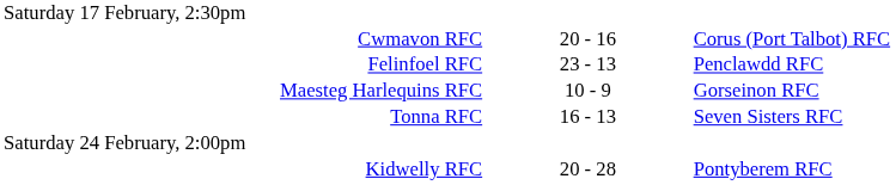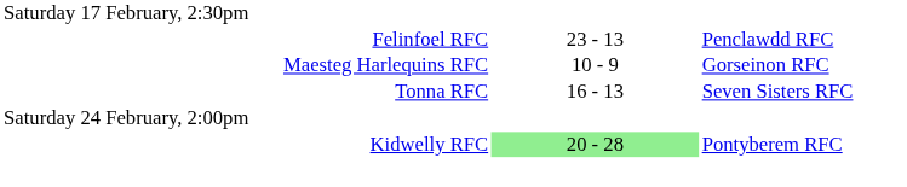 <table style="width:70%;" cellspacing="1">
 <tr>
 <th width=35%></th>
 <th width=15%></th>
 <th></th>
 </tr>
 <tr>
 <td>Saturday 17 February, 2:30pm</td>
-</tr>
-<tr>
-<td align=right><a href='#'>Cwmavon RFC</a></td>
-<td align=center>20 - 16</td>
-<td><a href='#'>Corus (Port Talbot) RFC</a></td>
 </tr>
 <tr>
 <td align=right><a href='#'>Felinfoel RFC</a></td>
 <td align=center>23 - 13</td>
 <td><a href='#'>Penclawdd RFC</a></td>
 </tr>
 <tr>
 <td align=right><a href='#'>Maesteg Harlequins RFC</a></td>
 <td align=center>10 - 9</td>
 <td><a href='#'>Gorseinon RFC</a></td>
 </tr>
 <tr>
 <td align=right><a href='#'>Tonna RFC</a></td>
 <td align=center>16 - 13</td>
 <td><a href='#'>Seven Sisters RFC</a></td>
 </tr>
 <tr>
 <td>Saturday 24 February, 2:00pm</td>
 </tr>
 <tr>
 <td align=right><a href='#'>Kidwelly RFC</a></td>
-<td align=center>20 - 28</td>
+<td align=center style="background: lightgreen;">20 - 28</td>
 <td><a href='#'>Pontyberem RFC</a></td>
 </tr>
 </table>
